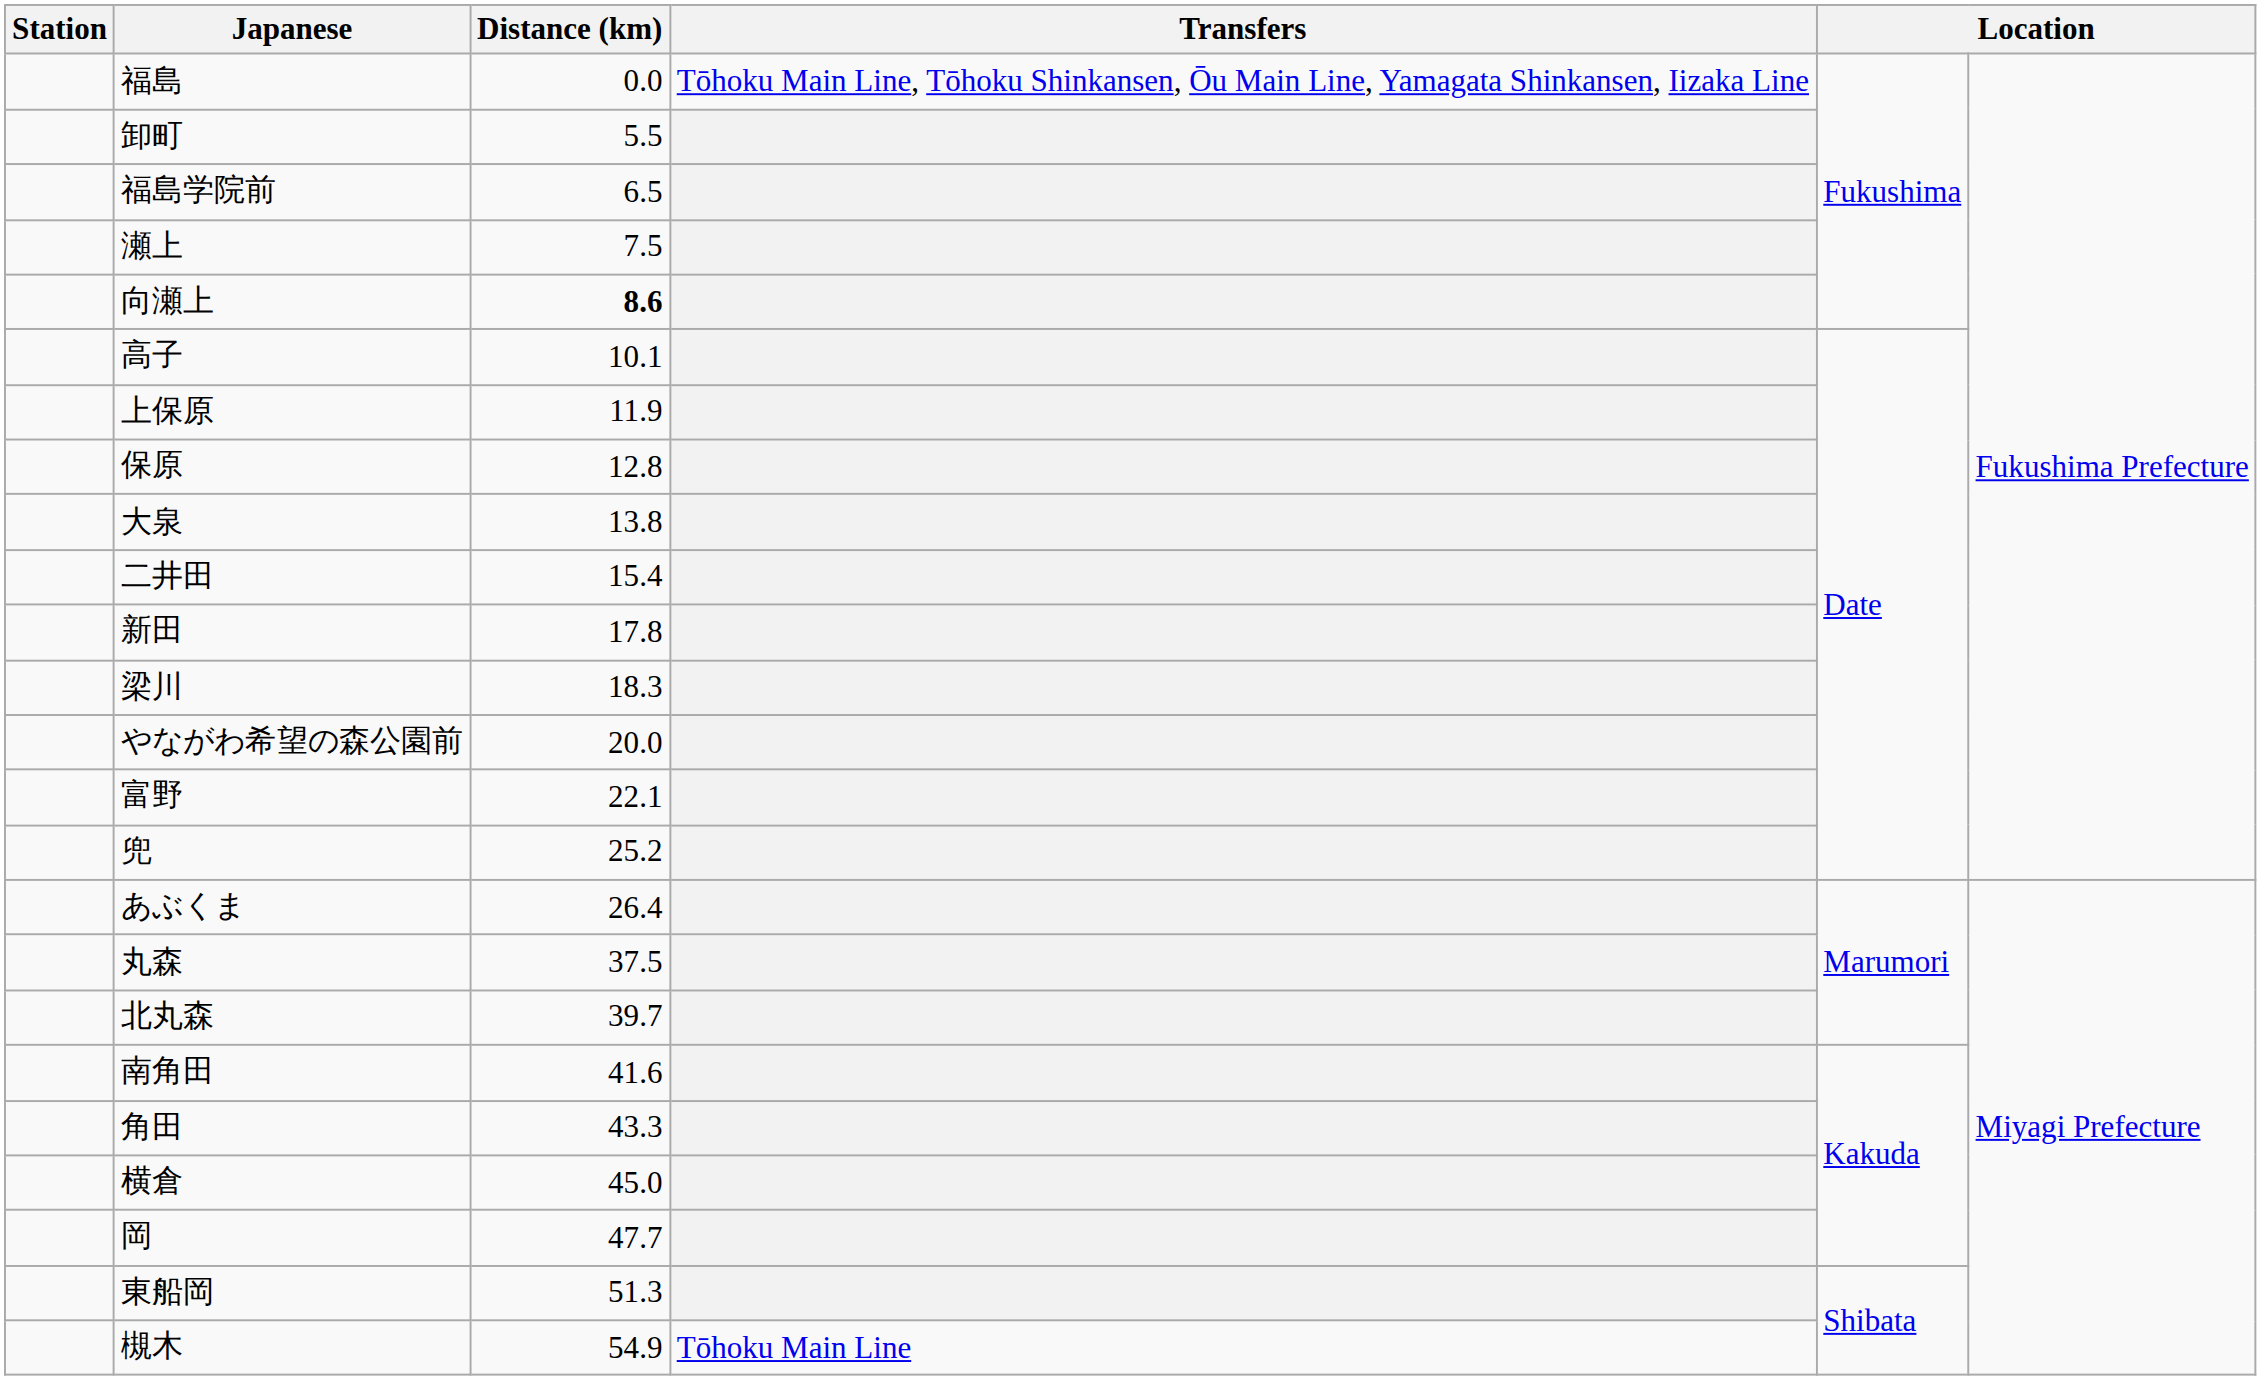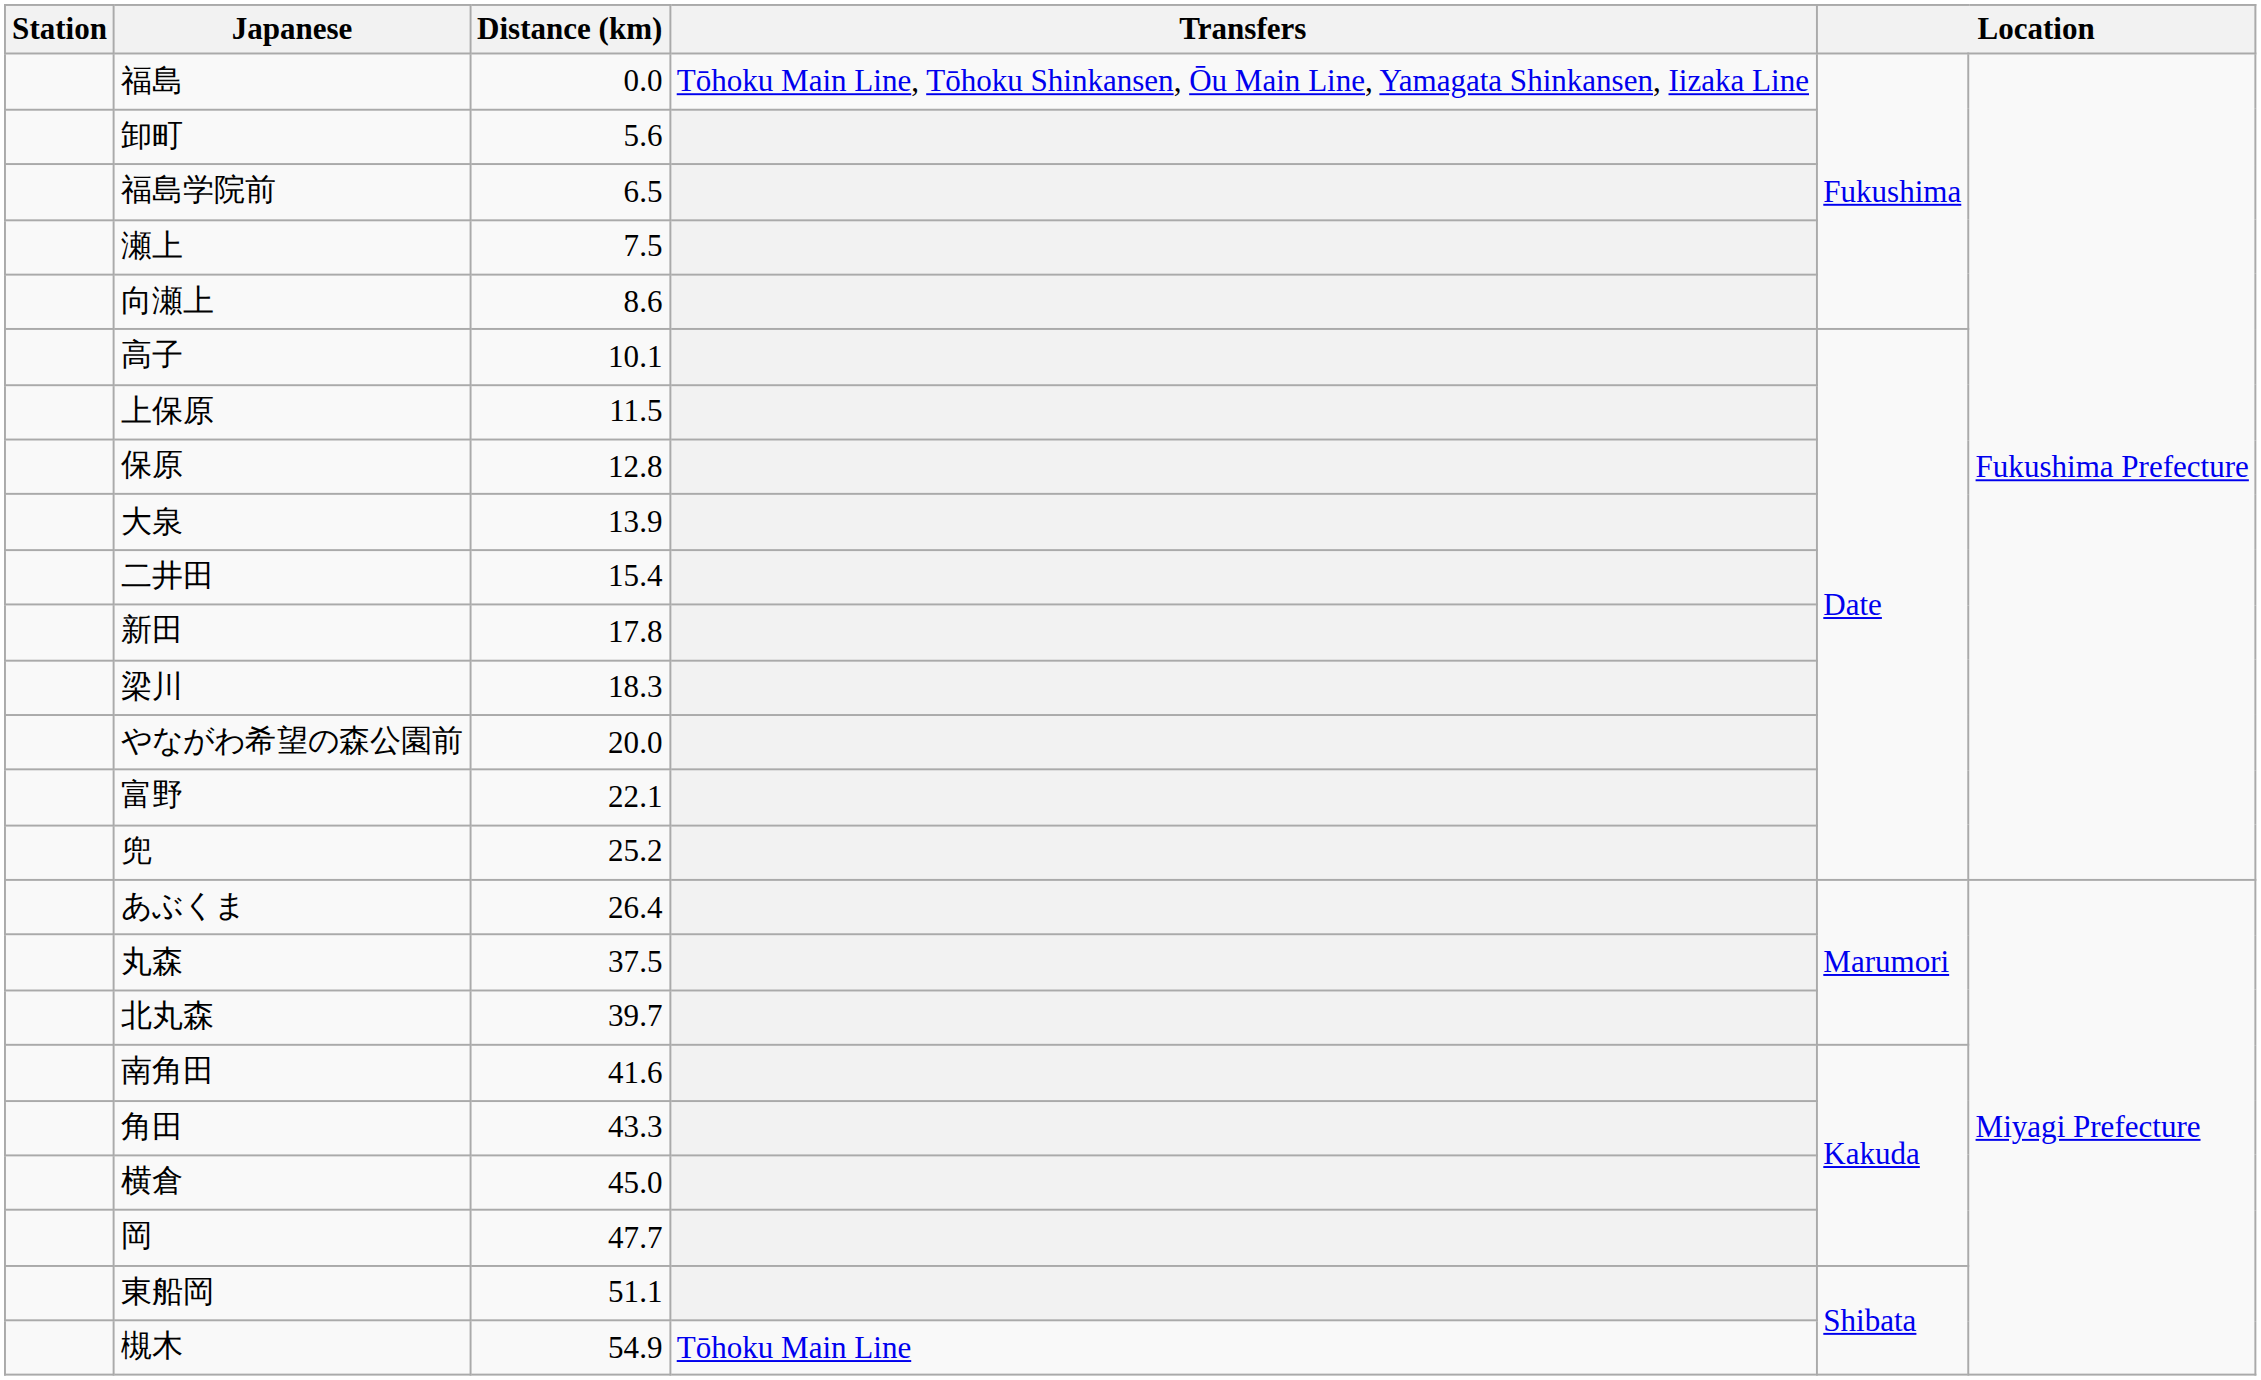 <table class=wikitable>
 <tr>
 <th>Station</th>
 <th>Japanese</th>
 <th>Distance (km)</th>
 <th>Transfers</th>
 <th colspan=2>Location</th>
 </tr>
 <tr>
 <td></td>
 <td>福島</td>
 <td align=right>0.0</td>
 <td><a href='#'>Tōhoku Main Line</a>, <a href='#'>Tōhoku Shinkansen</a>, <a href='#'>Ōu Main Line</a>, <a href='#'>Yamagata Shinkansen</a>, <a href='#'>Iizaka Line</a></td>
 <td rowspan=5><a href='#'>Fukushima</a></td>
 <td rowspan=15><a href='#'>Fukushima Prefecture</a></td>
 </tr>
 <tr>
 <td></td>
 <td>卸町</td>
-<td align=right>5.5</td>
+<td align=right>5.6</td>
 <th></th>
 </tr>
 <tr>
 <td></td>
 <td>福島学院前</td>
 <td align=right>6.5</td>
 <th></th>
 </tr>
 <tr>
 <td></td>
 <td>瀬上</td>
 <td align=right>7.5</td>
 <th></th>
 </tr>
 <tr>
 <td></td>
 <td>向瀬上</td>
-<td align=right><strong>8.6</strong></td>
+<td align=right>8.6</td>
 <th></th>
 </tr>
 <tr>
 <td></td>
 <td>高子</td>
 <td align=right>10.1</td>
 <th></th>
 <td rowspan=10><a href='#'>Date</a></td>
 </tr>
 <tr>
 <td></td>
 <td>上保原</td>
-<td align=right>11.9</td>
+<td align=right>11.5</td>
 <th></th>
 </tr>
 <tr>
 <td></td>
 <td>保原</td>
 <td align=right>12.8</td>
 <th></th>
 </tr>
 <tr>
 <td></td>
 <td>大泉</td>
-<td align=right>13.8</td>
+<td align=right>13.9</td>
 <th></th>
 </tr>
 <tr>
 <td></td>
 <td>二井田</td>
 <td align=right>15.4</td>
 <th></th>
 </tr>
 <tr>
 <td></td>
 <td>新田</td>
 <td align=right>17.8</td>
 <th></th>
 </tr>
 <tr>
 <td></td>
 <td>梁川</td>
 <td align=right>18.3</td>
 <th></th>
 </tr>
 <tr>
 <td></td>
 <td>やながわ希望の森公園前</td>
 <td align=right>20.0</td>
 <th></th>
 </tr>
 <tr>
 <td></td>
 <td>富野</td>
 <td align=right>22.1</td>
 <th></th>
 </tr>
 <tr>
 <td></td>
 <td>兜</td>
 <td align=right>25.2</td>
 <th></th>
 </tr>
 <tr>
 <td></td>
 <td>あぶくま</td>
 <td align=right>26.4</td>
 <th></th>
 <td rowspan=3><a href='#'>Marumori</a></td>
 <td rowspan=9><a href='#'>Miyagi Prefecture</a></td>
 </tr>
 <tr>
 <td></td>
 <td>丸森</td>
 <td align=right>37.5</td>
 <th></th>
 </tr>
 <tr>
 <td></td>
 <td>北丸森</td>
 <td align=right>39.7</td>
 <th></th>
 </tr>
 <tr>
 <td></td>
 <td>南角田</td>
 <td align=right>41.6</td>
 <th></th>
 <td rowspan=4><a href='#'>Kakuda</a></td>
 </tr>
 <tr>
 <td></td>
 <td>角田</td>
 <td align=right>43.3</td>
 <th></th>
 </tr>
 <tr>
 <td></td>
 <td>横倉</td>
 <td align=right>45.0</td>
 <th></th>
 </tr>
 <tr>
 <td></td>
 <td>岡</td>
 <td align=right>47.7</td>
 <th></th>
 </tr>
 <tr>
 <td></td>
 <td>東船岡</td>
-<td align=right>51.3</td>
+<td align=right>51.1</td>
 <th></th>
 <td rowspan=2><a href='#'>Shibata</a></td>
 </tr>
 <tr>
 <td></td>
 <td>槻木</td>
 <td align=right>54.9</td>
 <td><a href='#'>Tōhoku Main Line</a></td>
 </tr>
 </table>
